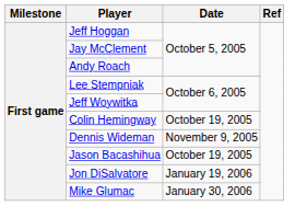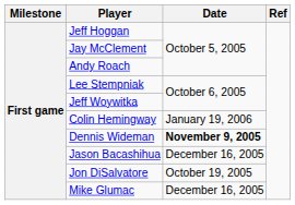 <table class="wikitable">
 <tr>
 <th scope="col">Milestone</th>
 <th scope="col">Player</th>
 <th scope="col">Date</th>
 <th scope="col">Ref</th>
 </tr>
 <tr>
 <th rowspan=10>First game</th>
 <td><a href='#'>Jeff Hoggan</a></td>
 <td rowspan=3>October 5, 2005</td>
 <td rowspan=10></td>
 </tr>
 <tr>
 <td><a href='#'>Jay McClement</a></td>
 </tr>
 <tr>
 <td><a href='#'>Andy Roach</a></td>
 </tr>
 <tr>
 <td><a href='#'>Lee Stempniak</a></td>
 <td rowspan=2>October 6, 2005</td>
 </tr>
 <tr>
 <td><a href='#'>Jeff Woywitka</a></td>
 </tr>
 <tr>
 <td><a href='#'>Colin Hemingway</a></td>
+<td>January 19, 2006</td>
+</tr>
+<tr>
+<td><a href='#'>Dennis Wideman</a></td>
+<td><strong>November 9, 2005</strong></td>
+</tr>
+<tr>
+<td><a href='#'>Jason Bacashihua</a></td>
+<td>December 16, 2005</td>
+</tr>
+<tr>
+<td><a href='#'>Jon DiSalvatore</a></td>
 <td>October 19, 2005</td>
 </tr>
 <tr>
-<td><a href='#'>Dennis Wideman</a></td>
-<td>November 9, 2005</td>
-</tr>
-<tr>
-<td><a href='#'>Jason Bacashihua</a></td>
-<td>October 19, 2005</td>
-</tr>
-<tr>
-<td><a href='#'>Jon DiSalvatore</a></td>
-<td>January 19, 2006</td>
-</tr>
-<tr>
 <td><a href='#'>Mike Glumac</a></td>
-<td>January 30, 2006</td>
+<td>December 16, 2005</td>
 </tr>
 </table>
